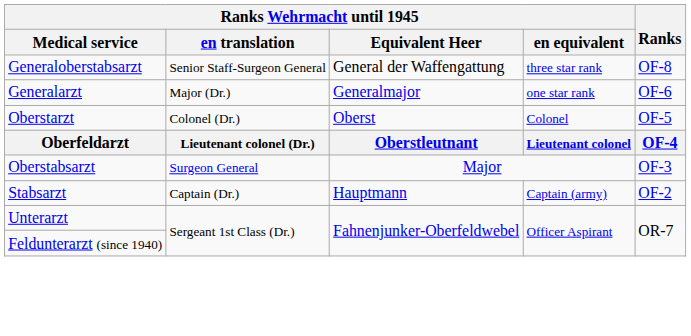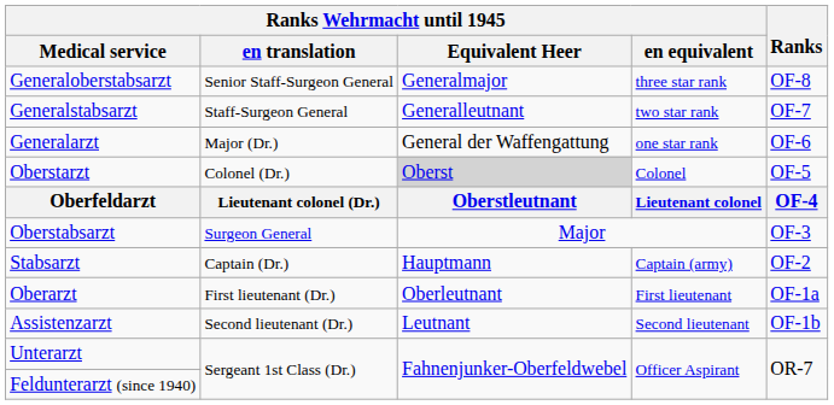 <table class="wikitable">
 <tr>
 <th colspan="4">Ranks <a href='#'>Wehrmacht</a> until 1945</th>
 <th rowspan="2"><br>Ranks</th>
 </tr>
 <tr align="center">
 <th>Medical service</th>
 <th><a href='#'>en</a> translation</th>
 <th>Equivalent Heer</th>
 <th>en equivalent</th>
 </tr>
 <tr>
 <td><a href='#'>Generaloberstabsarzt</a></td>
 <td><small>Senior Staff-Surgeon General</small></td>
-<td>General der Waffengattung</td>
+<td><a href='#'>Generalmajor</a></td>
 <td><small><a href='#'>three star rank</a></small></td>
 <td><a href='#'>OF-8</a></td>
 </tr>
 <tr>
+<td><a href='#'>Generalstabsarzt</a></td>
+<td><small>Staff-Surgeon General</small></td>
+<td><a href='#'>Generalleutnant</a></td>
+<td><small><a href='#'>two star rank</a></small></td>
+<td><a href='#'>OF-7</a></td>
+</tr>
+<tr>
 <td><a href='#'>Generalarzt</a></td>
 <td><small>Major (Dr.)</small></td>
-<td><a href='#'>Generalmajor</a></td>
+<td>General der Waffengattung</td>
 <td><small><a href='#'>one star rank</a></small></td>
 <td><a href='#'>OF-6</a></td>
 </tr>
 <tr>
 <td><a href='#'>Oberstarzt</a></td>
 <td><small>Colonel (Dr.)</small></td>
-<td><a href='#'>Oberst</a></td>
+<td style="background: lightgrey;"><a href='#'>Oberst</a></td>
 <td><small><a href='#'>Colonel</a></small></td>
 <td><a href='#'>OF-5</a></td>
 </tr>
 <tr>
 <th><span><strong>Oberfeldarzt</strong></span></th>
 <th><small>Lieutenant colonel (Dr.)</small></th>
 <th><a href='#'>Oberstleutnant</a></th>
 <th><small><a href='#'>Lieutenant colonel</a></small></th>
 <th><a href='#'>OF-4</a></th>
 </tr>
 <tr>
 <td><a href='#'>Oberstabsarzt</a></td>
 <td><small><a href='#'>Surgeon General</a></small></td>
 <td colspan="2" style="text-align:center;"><a href='#'>Major</a></td>
 <td><a href='#'>OF-3</a></td>
 </tr>
 <tr>
 <td><a href='#'>Stabsarzt</a></td>
 <td><small>Captain (Dr.)</small></td>
 <td><a href='#'>Hauptmann</a></td>
 <td><small><a href='#'>Captain (army)</a></small></td>
 <td><a href='#'>OF-2</a></td>
 </tr>
 <tr>
+<td><a href='#'>Oberarzt</a></td>
+<td><small>First lieutenant (Dr.)</small></td>
+<td><a href='#'>Oberleutnant</a></td>
+<td><small><a href='#'>First lieutenant</a></small></td>
+<td><a href='#'>OF-1a</a></td>
+</tr>
+<tr>
+<td><a href='#'>Assistenzarzt</a></td>
+<td><small>Second lieutenant (Dr.)</small></td>
+<td><a href='#'>Leutnant</a></td>
+<td><small><a href='#'>Second lieutenant</a></small></td>
+<td><a href='#'>OF-1b</a></td>
+</tr>
+<tr>
 <td><a href='#'>Unterarzt</a></td>
 <td rowspan="2"><small>Sergeant 1st Class (Dr.)</small></td>
 <td rowspan="2"><a href='#'>Fahnenjunker-Oberfeldwebel</a></td>
 <td rowspan="2"><small><a href='#'>Officer Aspirant</a></small></td>
 <td rowspan="2">OR-7</td>
 </tr>
 <tr>
 <td><a href='#'>Feldunterarzt</a> <small>(since 1940)</small></td>
 </tr>
 </table>
